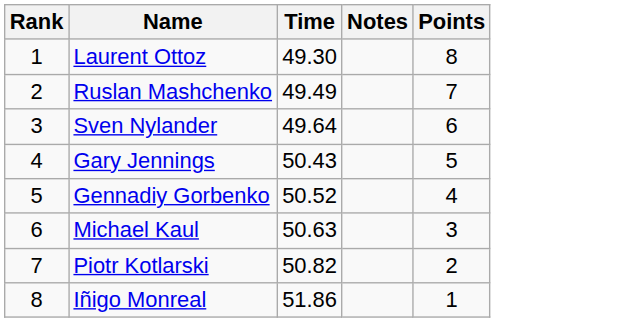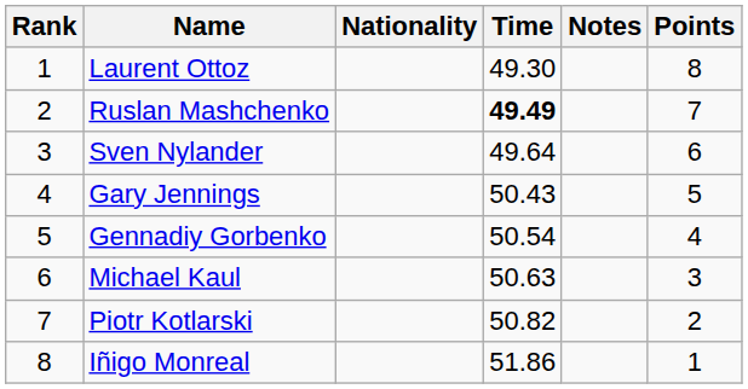 <table class="wikitable sortable" style="text-align:center">
 <tr>
 <th>Rank</th>
 <th>Name</th>
+<th>Nationality</th>
 <th>Time</th>
 <th>Notes</th>
 <th>Points</th>
 </tr>
 <tr>
 <td>1</td>
 <td align=left><a href='#'>Laurent Ottoz</a></td>
+<td align=left></td>
 <td>49.30</td>
 <td></td>
 <td>8</td>
 </tr>
 <tr>
 <td>2</td>
 <td align=left><a href='#'>Ruslan Mashchenko</a></td>
-<td>49.49</td>
+<td align=left></td>
+<td><strong>49.49</strong></td>
 <td></td>
 <td>7</td>
 </tr>
 <tr>
 <td>3</td>
 <td align=left><a href='#'>Sven Nylander</a></td>
+<td align=left></td>
 <td>49.64</td>
 <td></td>
 <td>6</td>
 </tr>
 <tr>
 <td>4</td>
 <td align=left><a href='#'>Gary Jennings</a></td>
+<td align=left></td>
 <td>50.43</td>
 <td></td>
 <td>5</td>
 </tr>
 <tr>
 <td>5</td>
 <td align=left><a href='#'>Gennadiy Gorbenko</a></td>
-<td>50.52</td>
+<td align=left></td>
+<td>50.54</td>
 <td></td>
 <td>4</td>
 </tr>
 <tr>
 <td>6</td>
 <td align=left><a href='#'>Michael Kaul</a></td>
+<td align=left></td>
 <td>50.63</td>
 <td></td>
 <td>3</td>
 </tr>
 <tr>
 <td>7</td>
 <td align=left><a href='#'>Piotr Kotlarski</a></td>
+<td align=left></td>
 <td>50.82</td>
 <td></td>
 <td>2</td>
 </tr>
 <tr>
 <td>8</td>
 <td align=left><a href='#'>Iñigo Monreal</a></td>
+<td align=left></td>
 <td>51.86</td>
 <td></td>
 <td>1</td>
 </tr>
 </table>
